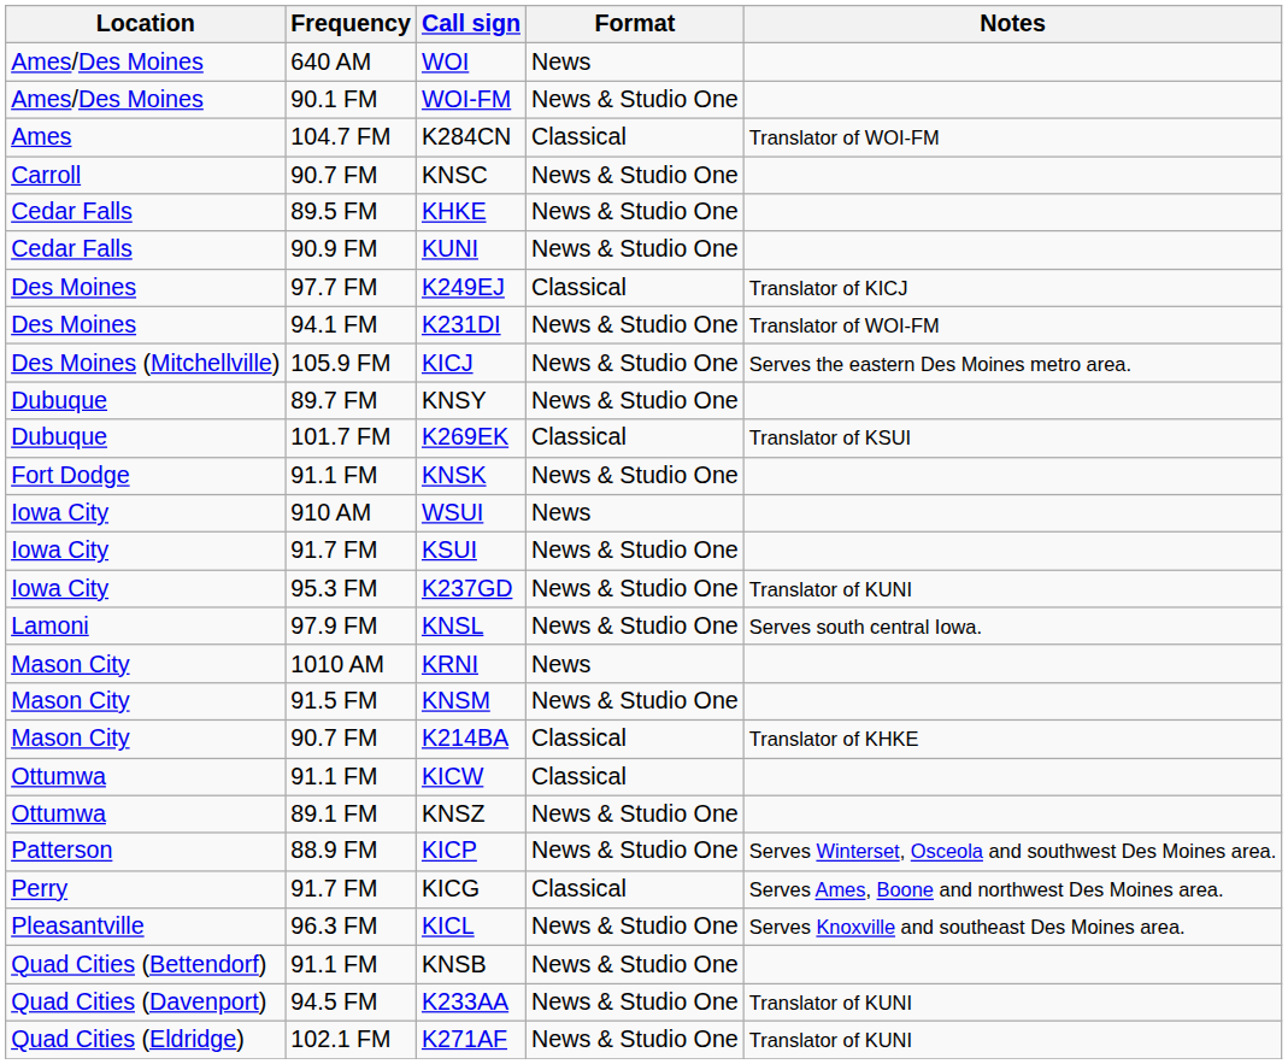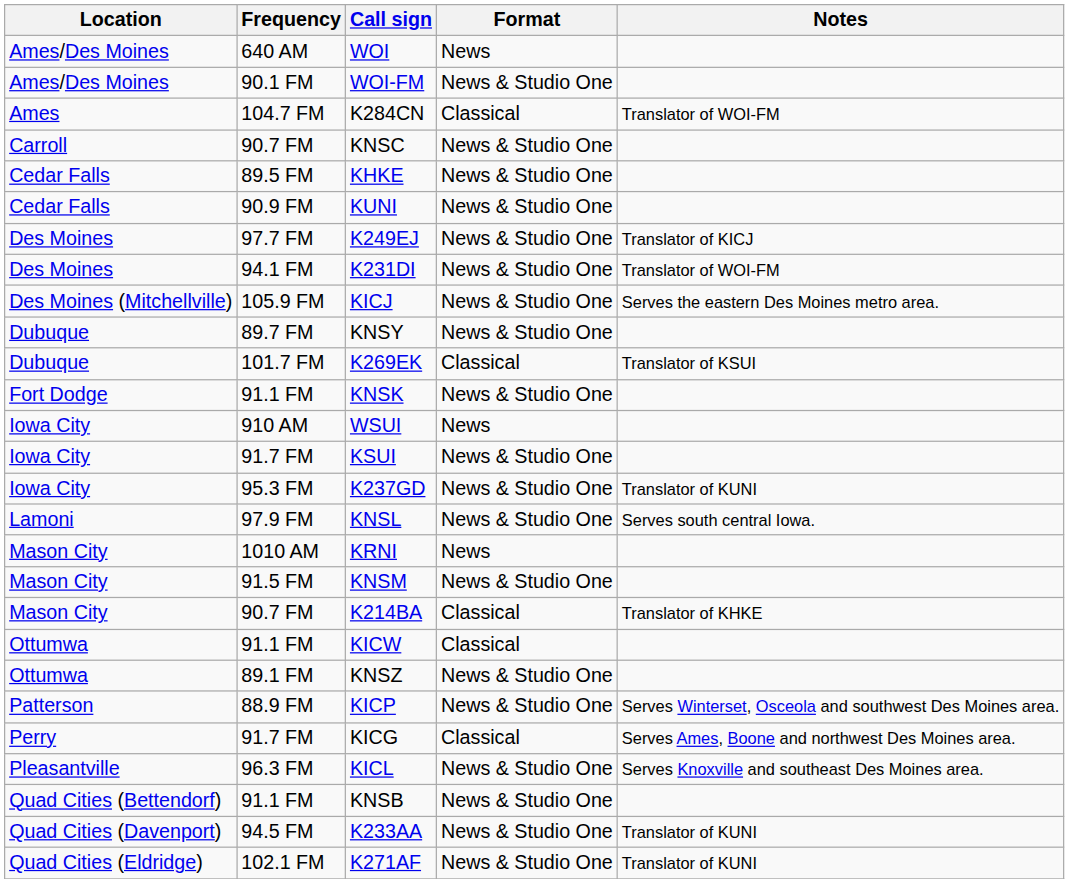 <table class="wikitable sortable">
 <tr>
 <th>Location</th>
 <th data-sort-type="number">Frequency</th>
 <th><a href='#'>Call sign</a></th>
 <th>Format</th>
 <th>Notes</th>
 </tr>
 <tr>
 <td><a href='#'>Ames</a>/<a href='#'>Des Moines</a></td>
 <td>640 AM</td>
 <td><a href='#'>WOI</a></td>
 <td>News</td>
 <td><small></small></td>
 </tr>
 <tr>
 <td><a href='#'>Ames</a>/<a href='#'>Des Moines</a></td>
 <td>90.1 FM</td>
 <td><a href='#'>WOI-FM</a></td>
 <td>News & Studio One</td>
 <td><small></small></td>
 </tr>
 <tr>
 <td><a href='#'>Ames</a></td>
 <td>104.7 FM</td>
 <td>K284CN</td>
 <td>Classical</td>
 <td><small>Translator of WOI-FM</small></td>
 </tr>
 <tr>
 <td><a href='#'>Carroll</a></td>
 <td>90.7 FM</td>
 <td>KNSC</td>
 <td>News & Studio One</td>
 <td><small></small></td>
 </tr>
 <tr>
 <td><a href='#'>Cedar Falls</a></td>
 <td>89.5 FM</td>
 <td><a href='#'>KHKE</a></td>
 <td>News & Studio One</td>
 <td><small></small></td>
 </tr>
 <tr>
 <td><a href='#'>Cedar Falls</a></td>
 <td>90.9 FM</td>
 <td><a href='#'>KUNI</a></td>
 <td>News & Studio One</td>
 <td><small></small></td>
 </tr>
 <tr>
 <td><a href='#'>Des Moines</a></td>
 <td>97.7 FM</td>
 <td><a href='#'>K249EJ</a></td>
-<td>Classical</td>
+<td>News & Studio One</td>
 <td><small>Translator of KICJ</small></td>
 </tr>
 <tr>
 <td><a href='#'>Des Moines</a></td>
 <td>94.1 FM</td>
 <td><a href='#'>K231DI</a></td>
 <td>News & Studio One</td>
 <td><small>Translator of WOI-FM</small></td>
 </tr>
 <tr>
 <td><a href='#'>Des Moines</a> (<a href='#'>Mitchellville</a>)</td>
 <td>105.9 FM</td>
 <td><a href='#'>KICJ</a></td>
 <td>News & Studio One</td>
 <td><small>Serves the eastern Des Moines metro area. </small></td>
 </tr>
 <tr>
 <td><a href='#'>Dubuque</a></td>
 <td>89.7 FM</td>
 <td>KNSY</td>
 <td>News & Studio One</td>
 <td><small></small></td>
 </tr>
 <tr>
 <td><a href='#'>Dubuque</a></td>
 <td>101.7 FM</td>
 <td><a href='#'>K269EK</a></td>
 <td>Classical</td>
 <td><small>Translator of KSUI</small></td>
 </tr>
 <tr>
 <td><a href='#'>Fort Dodge</a></td>
 <td>91.1 FM</td>
 <td><a href='#'>KNSK</a></td>
 <td>News & Studio One</td>
 <td><small></small></td>
 </tr>
 <tr>
 <td><a href='#'>Iowa City</a></td>
 <td>910 AM</td>
 <td><a href='#'>WSUI</a></td>
 <td>News</td>
 <td><small></small></td>
 </tr>
 <tr>
 <td><a href='#'>Iowa City</a></td>
 <td>91.7 FM</td>
 <td><a href='#'>KSUI</a></td>
 <td>News & Studio One</td>
 <td><small></small></td>
 </tr>
 <tr>
 <td><a href='#'>Iowa City</a></td>
 <td>95.3 FM</td>
 <td><a href='#'>K237GD</a></td>
 <td>News & Studio One</td>
 <td><small>Translator of KUNI</small></td>
 </tr>
 <tr>
 <td><a href='#'>Lamoni</a></td>
 <td>97.9 FM</td>
 <td><a href='#'>KNSL</a></td>
 <td>News & Studio One</td>
 <td><small>Serves south central Iowa. </small></td>
 </tr>
 <tr>
 <td><a href='#'>Mason City</a></td>
 <td>1010 AM</td>
 <td><a href='#'>KRNI</a></td>
 <td>News</td>
 <td><small></small></td>
 </tr>
 <tr>
 <td><a href='#'>Mason City</a></td>
 <td>91.5 FM</td>
 <td><a href='#'>KNSM</a></td>
 <td>News & Studio One</td>
 <td><small></small></td>
 </tr>
 <tr>
 <td><a href='#'>Mason City</a></td>
 <td>90.7 FM</td>
 <td><a href='#'>K214BA</a></td>
 <td>Classical</td>
 <td><small>Translator of KHKE</small></td>
 </tr>
 <tr>
 <td><a href='#'>Ottumwa</a></td>
 <td>91.1 FM</td>
 <td><a href='#'>KICW</a></td>
 <td>Classical</td>
 <td><small></small></td>
 </tr>
 <tr>
 <td><a href='#'>Ottumwa</a></td>
 <td>89.1 FM</td>
 <td>KNSZ</td>
 <td>News & Studio One</td>
 <td><small></small></td>
 </tr>
 <tr>
 <td><a href='#'>Patterson</a></td>
 <td>88.9 FM</td>
 <td><a href='#'>KICP</a></td>
 <td>News & Studio One</td>
 <td><small>Serves <a href='#'>Winterset</a>, <a href='#'>Osceola</a> and southwest Des Moines area. </small></td>
 </tr>
 <tr>
 <td><a href='#'>Perry</a></td>
 <td>91.7 FM</td>
 <td>KICG</td>
 <td>Classical</td>
 <td><small>Serves <a href='#'>Ames</a>, <a href='#'>Boone</a> and northwest Des Moines area. </small></td>
 </tr>
 <tr>
 <td><a href='#'>Pleasantville</a></td>
 <td>96.3 FM</td>
 <td><a href='#'>KICL</a></td>
 <td>News & Studio One</td>
 <td><small>Serves <a href='#'>Knoxville</a> and southeast Des Moines area. </small></td>
 </tr>
 <tr>
 <td><a href='#'>Quad Cities</a> (<a href='#'>Bettendorf</a>)</td>
 <td>91.1 FM</td>
 <td>KNSB</td>
 <td>News & Studio One</td>
 <td><small></small></td>
 </tr>
 <tr>
 <td><a href='#'>Quad Cities</a> (<a href='#'>Davenport</a>)</td>
 <td>94.5 FM</td>
 <td><a href='#'>K233AA</a></td>
 <td>News & Studio One</td>
 <td><small>Translator of KUNI</small></td>
 </tr>
 <tr>
 <td><a href='#'>Quad Cities</a> (<a href='#'>Eldridge</a>)</td>
 <td>102.1 FM</td>
 <td><a href='#'>K271AF</a></td>
 <td>News & Studio One</td>
 <td><small>Translator of KUNI</small></td>
 </tr>
 <tr>
 </tr>
 </table>
